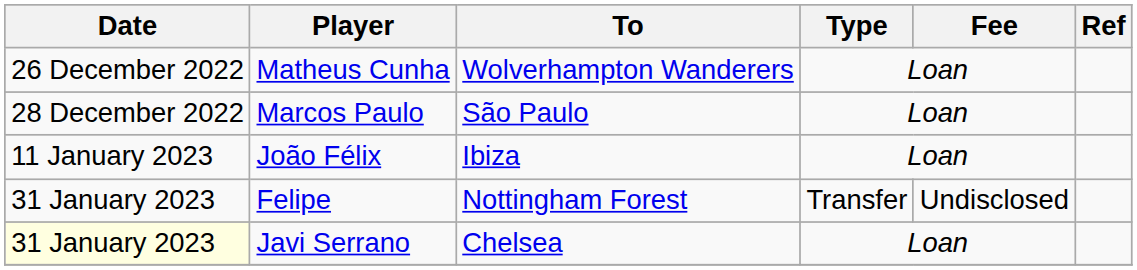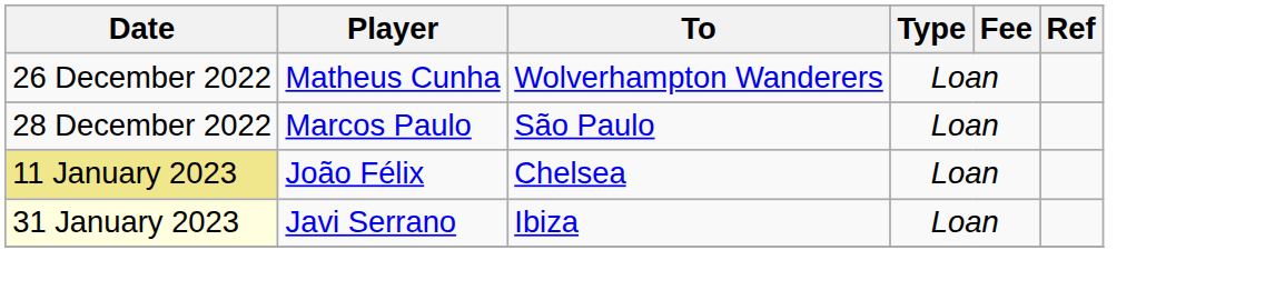 <table class="wikitable">
 <tr>
 <th>Date</th>
 <th>Player</th>
 <th>To</th>
 <th>Type</th>
 <th>Fee</th>
 <th>Ref</th>
 </tr>
 <tr>
 <td>26 December 2022</td>
 <td> <a href='#'>Matheus Cunha</a></td>
 <td> <a href='#'>Wolverhampton Wanderers</a></td>
 <td colspan=2 align=center><em>Loan</em></td>
 <td align=center></td>
 </tr>
 <tr>
 <td>28 December 2022</td>
 <td> <a href='#'>Marcos Paulo</a></td>
 <td> <a href='#'>São Paulo</a></td>
 <td colspan=2 align=center><em>Loan</em></td>
 <td align=center></td>
 </tr>
 <tr>
-<td>11 January 2023</td>
+<td style="background: khaki;">11 January 2023</td>
 <td> <a href='#'>João Félix</a></td>
-<td><a href='#'>Ibiza</a></td>
+<td> <a href='#'>Chelsea</a></td>
 <td colspan=2 align=center><em>Loan</em></td>
-<td align=center></td>
-</tr>
-<tr>
-<td>31 January 2023</td>
-<td> <a href='#'>Felipe</a></td>
-<td> <a href='#'>Nottingham Forest</a></td>
-<td align=center>Transfer</td>
-<td align=center>Undisclosed</td>
 <td align=center></td>
 </tr>
 <tr>
 <td style="background: lightyellow;">31 January 2023</td>
 <td> <a href='#'>Javi Serrano</a></td>
-<td> <a href='#'>Chelsea</a></td>
+<td><a href='#'>Ibiza</a></td>
 <td colspan=2 align=center><em>Loan</em></td>
 <td align=center></td>
 </tr>
 <tr>
 </tr>
 </table>
